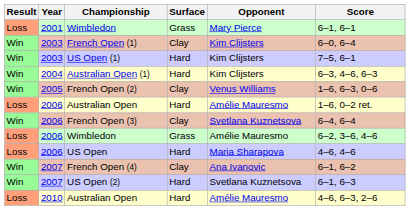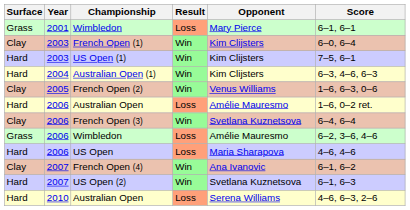 <table class="sortable wikitable">
 <tr>
-<th style="width:40px">Result</th>
+<th style="width:50px">Surface</th>
 <th style="width:30px">Year</th>
 <th style="width:160px">Championship</th>
-<th style="width:50px">Surface</th>
+<th style="width:40px">Result</th>
 <th style="width:170px">Opponent</th>
 <th style="width:140px" class="unsortable">Score</th>
 </tr>
 <tr style="background:#cfc;">
-<td style="background:#ffa07a;">Loss</td>
+<td>Grass</td>
 <td><a href='#'>2001</a></td>
 <td><a href='#'>Wimbledon</a></td>
-<td>Grass</td>
+<td style="background:#ffa07a;">Loss</td>
 <td> <a href='#'>Mary Pierce</a></td>
 <td>6–1, 6–1</td>
 </tr>
 <tr style="background:#ebc2af;">
-<td style="background:#98fb98;">Win</td>
+<td>Clay</td>
 <td><a href='#'>2003</a></td>
 <td><a href='#'>French Open</a> <small>(1)</small></td>
-<td>Clay</td>
+<td style="background:#98fb98;">Win</td>
 <td> <a href='#'>Kim Clijsters</a></td>
 <td>6–0, 6–4</td>
 </tr>
 <tr style="background:#ccf;">
-<td style="background:#98fb98;">Win</td>
+<td>Hard</td>
 <td><a href='#'>2003</a></td>
 <td><a href='#'>US Open</a> <small>(1)</small></td>
-<td>Hard</td>
+<td style="background:#98fb98;">Win</td>
 <td> Kim Clijsters</td>
 <td>7–5, 6–1</td>
 </tr>
 <tr style="background:#ffc;">
-<td style="background:#98fb98;">Win</td>
+<td>Hard</td>
 <td><a href='#'>2004</a></td>
 <td><a href='#'>Australian Open</a> <small>(1)</small></td>
-<td>Hard</td>
+<td style="background:#98fb98;">Win</td>
 <td> Kim Clijsters</td>
 <td>6–3, 4–6, 6–3</td>
 </tr>
 <tr style="background:#ebc2af;">
-<td style="background:#98fb98;">Win</td>
+<td>Clay</td>
 <td><a href='#'>2005</a></td>
 <td>French Open <small>(2)</small></td>
-<td>Clay</td>
+<td style="background:#98fb98;">Win</td>
 <td> <a href='#'>Venus Williams</a></td>
 <td>1–6, 6–3, 0–6</td>
 </tr>
 <tr style="background:#ffc;">
-<td style="background:#ffa07a;">Loss</td>
+<td>Hard</td>
 <td><a href='#'>2006</a></td>
 <td>Australian Open</td>
-<td>Hard</td>
+<td style="background:#ffa07a;">Loss</td>
 <td> <a href='#'>Amélie Mauresmo</a></td>
 <td>1–6, 0–2 ret.</td>
 </tr>
 <tr style="background:#ebc2af;">
-<td style="background:#98fb98;">Win</td>
+<td>Clay</td>
 <td><a href='#'>2006</a></td>
 <td>French Open <small>(3)</small></td>
-<td>Clay</td>
+<td style="background:#98fb98;">Win</td>
 <td> <a href='#'>Svetlana Kuznetsova</a></td>
 <td>6–4, 6–4</td>
 </tr>
 <tr style="background:#cfc;">
-<td style="background:#ffa07a;">Loss</td>
+<td>Grass</td>
 <td><a href='#'>2006</a></td>
 <td>Wimbledon</td>
-<td>Grass</td>
+<td style="background:#ffa07a;">Loss</td>
 <td> Amélie Mauresmo</td>
 <td>6–2, 3–6, 4–6</td>
 </tr>
 <tr style="background:#ccf;">
-<td style="background:#ffa07a;">Loss</td>
+<td>Hard</td>
 <td><a href='#'>2006</a></td>
 <td>US Open</td>
-<td>Hard</td>
+<td style="background:#ffa07a;">Loss</td>
 <td> <a href='#'>Maria Sharapova</a></td>
 <td>4–6, 4–6</td>
 </tr>
 <tr style="background:#ebc2af;">
-<td style="background:#98fb98;">Win</td>
+<td>Clay</td>
 <td><a href='#'>2007</a></td>
 <td>French Open <small>(4)</small></td>
-<td>Clay</td>
+<td style="background:#98fb98;">Win</td>
 <td> <a href='#'>Ana Ivanovic</a></td>
 <td>6–1, 6–2</td>
 </tr>
 <tr style="background:#ccf;">
-<td style="background:#98fb98;">Win</td>
+<td>Hard</td>
 <td><a href='#'>2007</a></td>
 <td>US Open <small>(2)</small></td>
-<td>Hard</td>
+<td style="background:#98fb98;">Win</td>
 <td> Svetlana Kuznetsova</td>
 <td>6–1, 6–3</td>
 </tr>
 <tr style="background:#ffc;">
-<td style="background:#ffa07a;">Loss</td>
+<td>Hard</td>
 <td><a href='#'>2010</a></td>
 <td>Australian Open</td>
-<td>Hard</td>
-<td> <a href='#'>Amélie Mauresmo</a></td>
+<td style="background:#ffa07a;">Loss</td>
+<td> <a href='#'>Serena Williams</a></td>
 <td>4–6, 6–3, 2–6</td>
 </tr>
 </table>
